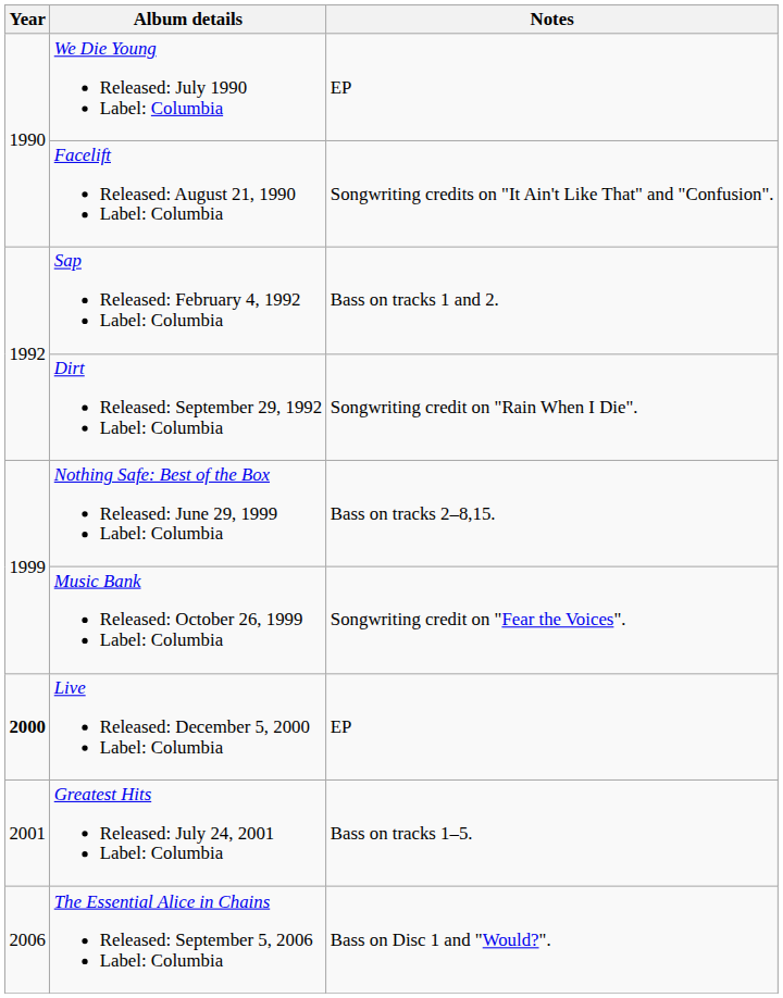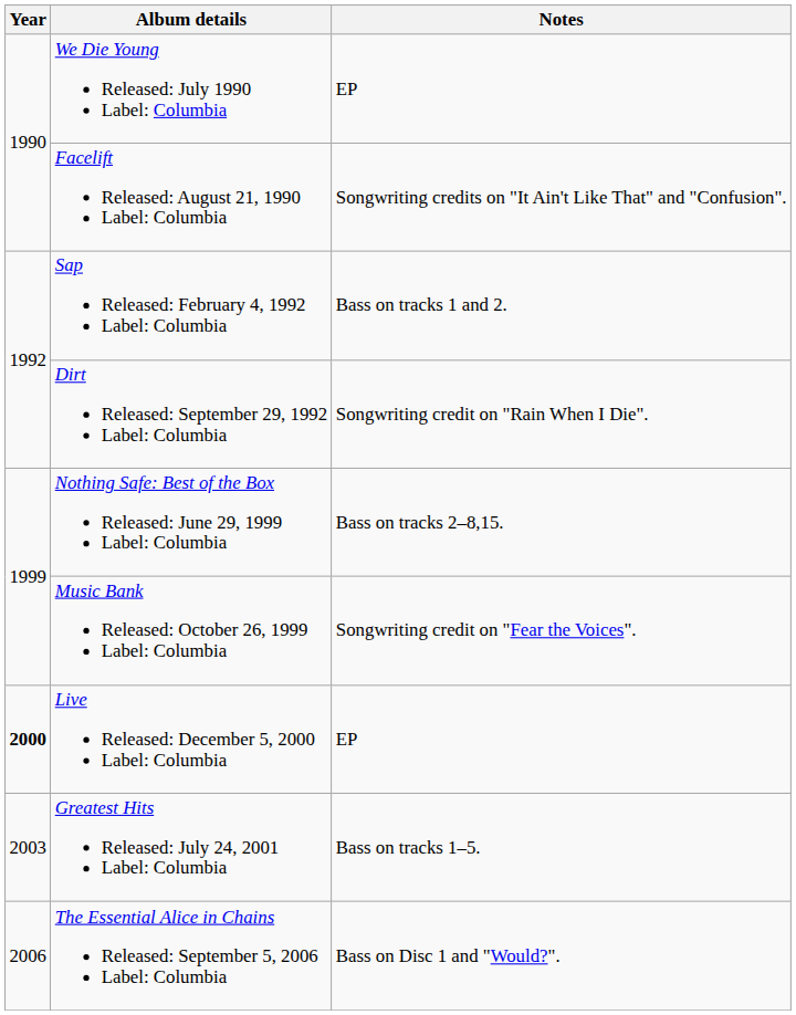 <table class="wikitable">
 <tr>
 <th>Year</th>
 <th>Album details</th>
 <th>Notes</th>
 </tr>
 <tr>
 <td rowspan=2>1990</td>
 <td><em><a href='#'>We Die Young</a></em><br><ul><li>Released: July 1990</li><li>Label: <a href='#'>Columbia</a></li></ul></td>
 <td>EP</td>
 </tr>
 <tr>
 <td><em><a href='#'>Facelift</a></em><br><ul><li>Released: August 21, 1990</li><li>Label: Columbia</li></ul></td>
 <td>Songwriting credits on "It Ain't Like That" and "Confusion".</td>
 </tr>
 <tr>
 <td rowspan=2>1992</td>
 <td><em><a href='#'>Sap</a></em><br><ul><li>Released: February 4, 1992</li><li>Label: Columbia</li></ul></td>
 <td>Bass on tracks 1 and 2.</td>
 </tr>
 <tr>
 <td><em><a href='#'>Dirt</a></em><br><ul><li>Released: September 29, 1992</li><li>Label: Columbia</li></ul></td>
 <td>Songwriting credit on "Rain When I Die".</td>
 </tr>
 <tr>
 <td rowspan=2>1999</td>
 <td><em><a href='#'>Nothing Safe: Best of the Box</a></em><br><ul><li>Released: June 29, 1999</li><li>Label: Columbia</li></ul></td>
 <td>Bass on tracks 2–8,15.</td>
 </tr>
 <tr>
 <td><em><a href='#'>Music Bank</a></em><br><ul><li>Released: October 26, 1999</li><li>Label: Columbia</li></ul></td>
 <td>Songwriting credit on "<a href='#'>Fear the Voices</a>".</td>
 </tr>
 <tr>
 <td><strong>2000</strong></td>
 <td><em><a href='#'>Live</a></em><br><ul><li>Released: December 5, 2000</li><li>Label: Columbia</li></ul></td>
 <td>EP</td>
 </tr>
 <tr>
-<td>2001</td>
+<td>2003</td>
 <td><em><a href='#'>Greatest Hits</a></em><br><ul><li>Released: July 24, 2001</li><li>Label: Columbia</li></ul></td>
 <td>Bass on tracks 1–5.</td>
 </tr>
 <tr>
 <td>2006</td>
 <td><em><a href='#'>The Essential Alice in Chains</a></em><br><ul><li>Released: September 5, 2006</li><li>Label: Columbia</li></ul></td>
 <td>Bass on Disc 1 and "<a href='#'>Would?</a>".</td>
 </tr>
 </table>
